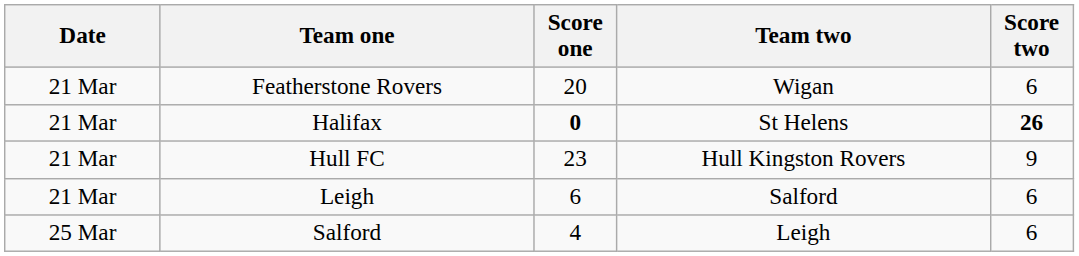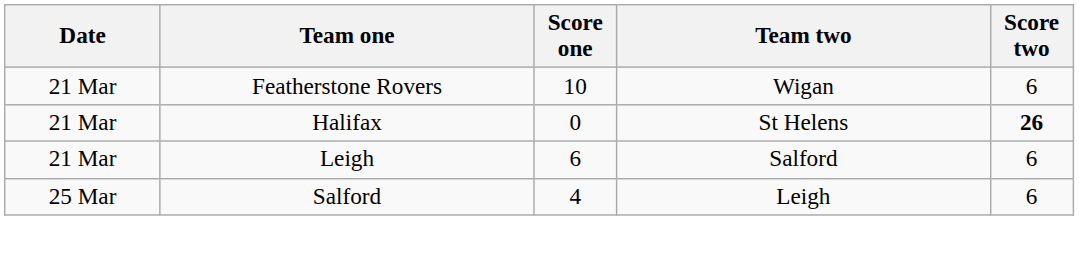 <table class="wikitable" style="text-align: center">
 <tr>
 <th width=100>Date</th>
 <th width=250>Team one</th>
 <th width=50>Score one</th>
 <th width=250>Team two</th>
 <th width=50>Score two</th>
 </tr>
 <tr>
 <td>21 Mar</td>
 <td>Featherstone Rovers</td>
-<td>20</td>
+<td>10</td>
 <td>Wigan</td>
 <td>6</td>
 </tr>
 <tr>
 <td>21 Mar</td>
 <td>Halifax</td>
-<td><strong>0</strong></td>
+<td>0</td>
 <td>St Helens</td>
 <td><strong>26</strong></td>
-</tr>
-<tr>
-<td>21 Mar</td>
-<td>Hull FC</td>
-<td>23</td>
-<td>Hull Kingston Rovers</td>
-<td>9</td>
 </tr>
 <tr>
 <td>21 Mar</td>
 <td>Leigh</td>
 <td>6</td>
 <td>Salford</td>
 <td>6</td>
 </tr>
 <tr>
 <td>25 Mar</td>
 <td>Salford</td>
 <td>4</td>
 <td>Leigh</td>
 <td>6</td>
 </tr>
 </table>
